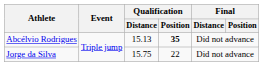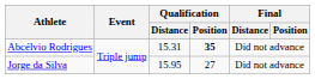 <table class=wikitable style="font-size:90%">
 <tr>
 <th rowspan="2">Athlete</th>
 <th rowspan="2">Event</th>
 <th colspan="2">Qualification</th>
 <th colspan="2">Final</th>
 </tr>
 <tr style="font-size:95%">
 <th>Distance</th>
 <th>Position</th>
 <th>Distance</th>
 <th>Position</th>
 </tr>
 <tr align=center>
 <td align=left rowspan="1"><a href='#'>Abcélvio Rodrigues</a></td>
 <td style="text-align:left;" rowspan="2"><a href='#'>Triple jump</a></td>
-<td>15.13</td>
+<td>15.31</td>
 <td><strong>35</strong></td>
 <td colspan=2>Did not advance</td>
 </tr>
 <tr align=center>
 <td align=left rowspan="1"><a href='#'>Jorge da Silva</a></td>
-<td>15.75</td>
-<td>22</td>
+<td>15.95</td>
+<td>27</td>
 <td colspan=2>Did not advance</td>
 </tr>
 </table>
